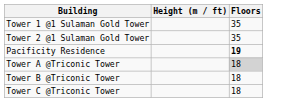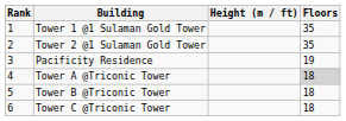 <table class="wikitable unsortable">
 <tr>
+<th>Rank</th>
 <th>Building</th>
 <th>Height (m / ft)</th>
 <th>Floors</th>
 </tr>
 <tr>
+<td>1</td>
 <td>Tower 1 @1 Sulaman Gold Tower</td>
 <td></td>
 <td>35</td>
 </tr>
 <tr>
+<td>2</td>
 <td>Tower 2 @1 Sulaman Gold Tower</td>
 <td></td>
 <td>35</td>
 </tr>
 <tr>
+<td>3</td>
 <td>Pacificity Residence</td>
 <td></td>
-<td><strong>19</strong></td>
+<td>19</td>
 </tr>
 <tr>
+<td>4</td>
 <td>Tower A @Triconic Tower</td>
 <td></td>
 <td style="background: lightgrey;">18</td>
 </tr>
 <tr>
+<td>5</td>
 <td>Tower B @Triconic Tower</td>
 <td></td>
 <td>18</td>
 </tr>
 <tr>
+<td>6</td>
 <td>Tower C @Triconic Tower</td>
 <td></td>
 <td>18</td>
 </tr>
 </table>
